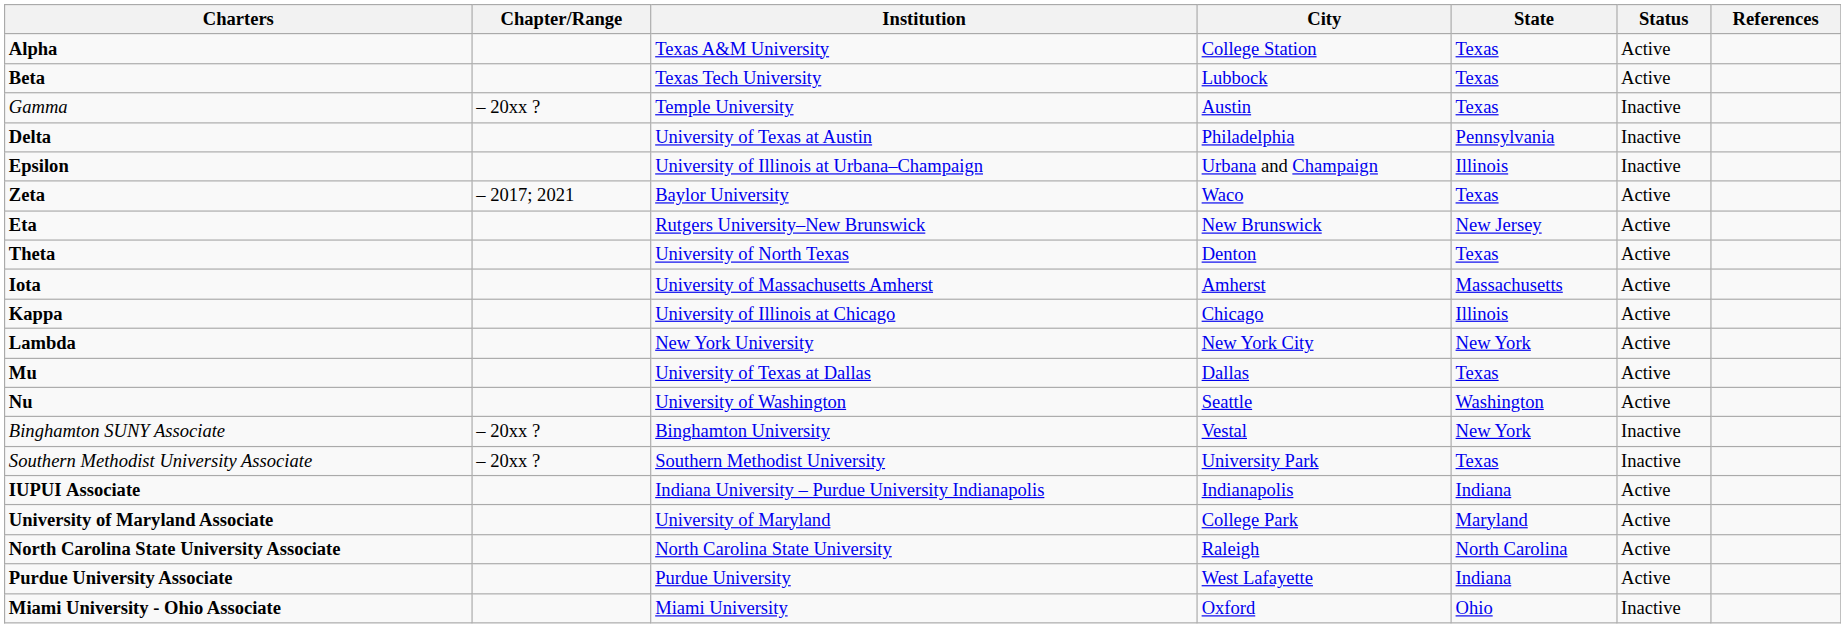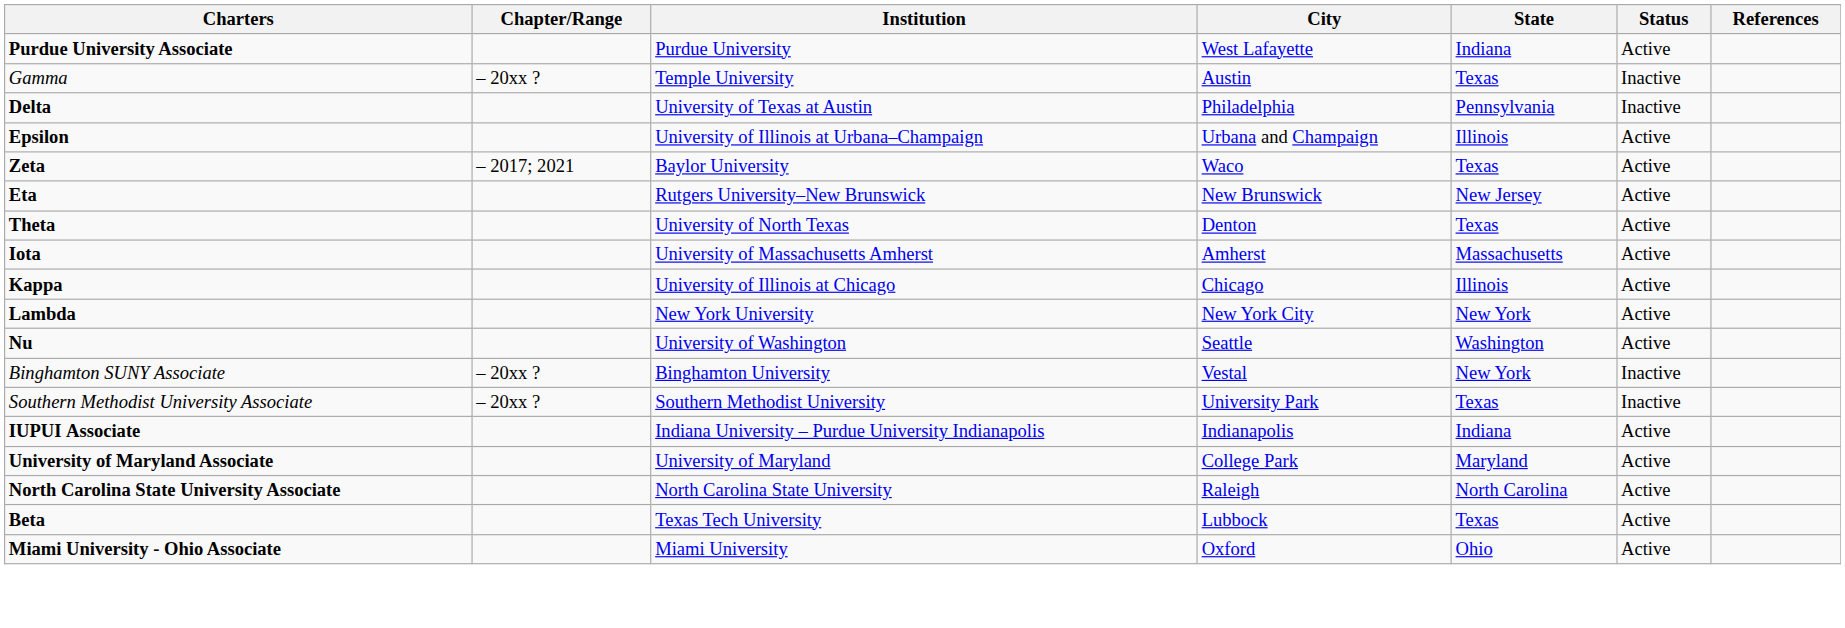 <table class="wikitable sortable" style="width:100%;">
 <tr>
 <th>Charters</th>
 <th>Chapter/Range</th>
 <th>Institution</th>
 <th>City</th>
 <th>State</th>
 <th>Status</th>
 <th>References</th>
 </tr>
 <tr>
-<td><strong>Alpha</strong></td>
+<td><strong>Purdue University Associate</strong></td>
 <td></td>
-<td><a href='#'>Texas A&M University</a></td>
-<td><a href='#'>College Station</a></td>
-<td><a href='#'>Texas</a></td>
-<td>Active</td>
-<td></td>
-</tr>
-<tr>
-<td><strong>Beta</strong></td>
-<td></td>
-<td><a href='#'>Texas Tech University</a></td>
-<td><a href='#'>Lubbock</a></td>
-<td><a href='#'>Texas</a></td>
+<td><a href='#'>Purdue University</a></td>
+<td><a href='#'>West Lafayette</a></td>
+<td><a href='#'>Indiana</a></td>
 <td>Active</td>
 <td></td>
 </tr>
 <tr>
 <td><em>Gamma</em></td>
 <td> – 20xx ?</td>
 <td><a href='#'>Temple University</a></td>
 <td><a href='#'>Austin</a></td>
 <td><a href='#'>Texas</a></td>
 <td>Inactive</td>
 <td></td>
 </tr>
 <tr>
 <td><strong>Delta</strong></td>
 <td></td>
 <td><a href='#'>University of Texas at Austin</a></td>
 <td><a href='#'>Philadelphia</a></td>
 <td><a href='#'>Pennsylvania</a></td>
 <td>Inactive</td>
 <td></td>
 </tr>
 <tr>
 <td><strong>Epsilon</strong></td>
 <td></td>
 <td><a href='#'>University of Illinois at Urbana–Champaign</a></td>
 <td><a href='#'>Urbana</a> and <a href='#'>Champaign</a></td>
 <td><a href='#'>Illinois</a></td>
-<td>Inactive</td>
+<td>Active</td>
 <td></td>
 </tr>
 <tr>
 <td><strong>Zeta</strong></td>
 <td> – 2017; 2021</td>
 <td><a href='#'>Baylor University</a></td>
 <td><a href='#'>Waco</a></td>
 <td><a href='#'>Texas</a></td>
 <td>Active</td>
 <td></td>
 </tr>
 <tr>
 <td><strong>Eta</strong></td>
 <td></td>
 <td><a href='#'>Rutgers University–New Brunswick</a></td>
 <td><a href='#'>New Brunswick</a></td>
 <td><a href='#'>New Jersey</a></td>
 <td>Active</td>
 <td></td>
 </tr>
 <tr>
 <td><strong>Theta</strong></td>
 <td></td>
 <td><a href='#'>University of North Texas</a></td>
 <td><a href='#'>Denton</a></td>
 <td><a href='#'>Texas</a></td>
 <td>Active</td>
 <td></td>
 </tr>
 <tr>
 <td><strong>Iota</strong></td>
 <td></td>
 <td><a href='#'>University of Massachusetts Amherst</a></td>
 <td><a href='#'>Amherst</a></td>
 <td><a href='#'>Massachusetts</a></td>
 <td>Active</td>
 <td></td>
 </tr>
 <tr>
 <td><strong>Kappa</strong></td>
 <td></td>
 <td><a href='#'>University of Illinois at Chicago</a></td>
 <td><a href='#'>Chicago</a></td>
 <td><a href='#'>Illinois</a></td>
 <td>Active</td>
 <td></td>
 </tr>
 <tr>
 <td><strong>Lambda</strong></td>
 <td></td>
 <td><a href='#'>New York University</a></td>
 <td><a href='#'>New York City</a></td>
 <td><a href='#'>New York</a></td>
-<td>Active</td>
-<td></td>
-</tr>
-<tr>
-<td><strong>Mu</strong></td>
-<td></td>
-<td><a href='#'>University of Texas at Dallas</a></td>
-<td><a href='#'>Dallas</a></td>
-<td><a href='#'>Texas</a></td>
 <td>Active</td>
 <td></td>
 </tr>
 <tr>
 <td><strong>Nu</strong></td>
 <td></td>
 <td><a href='#'>University of Washington</a></td>
 <td><a href='#'>Seattle</a></td>
 <td><a href='#'>Washington</a></td>
 <td>Active</td>
 <td></td>
 </tr>
 <tr>
 <td><em>Binghamton SUNY Associate</em></td>
 <td> – 20xx ?</td>
 <td><a href='#'>Binghamton University</a></td>
 <td><a href='#'>Vestal</a></td>
 <td><a href='#'>New York</a></td>
 <td>Inactive</td>
 <td></td>
 </tr>
 <tr>
 <td><em>Southern Methodist University Associate</em></td>
 <td> – 20xx ?</td>
 <td><a href='#'>Southern Methodist University</a></td>
 <td><a href='#'>University Park</a></td>
 <td><a href='#'>Texas</a></td>
 <td>Inactive</td>
 <td></td>
 </tr>
 <tr>
 <td><strong>IUPUI</strong> <strong>Associate</strong></td>
 <td></td>
 <td><a href='#'>Indiana University – Purdue University Indianapolis</a></td>
 <td><a href='#'>Indianapolis</a></td>
 <td><a href='#'>Indiana</a></td>
 <td>Active</td>
 <td></td>
 </tr>
 <tr>
 <td><strong>University of Maryland Associate</strong></td>
 <td></td>
 <td><a href='#'>University of Maryland</a></td>
 <td><a href='#'>College Park</a></td>
 <td><a href='#'>Maryland</a></td>
 <td>Active</td>
 <td></td>
 </tr>
 <tr>
 <td><strong>North Carolina State University Associate</strong></td>
 <td></td>
 <td><a href='#'>North Carolina State University</a></td>
 <td><a href='#'>Raleigh</a></td>
 <td><a href='#'>North Carolina</a></td>
 <td>Active</td>
 <td></td>
 </tr>
 <tr>
-<td><strong>Purdue University Associate</strong></td>
+<td><strong>Beta</strong></td>
 <td></td>
-<td><a href='#'>Purdue University</a></td>
-<td><a href='#'>West Lafayette</a></td>
-<td><a href='#'>Indiana</a></td>
+<td><a href='#'>Texas Tech University</a></td>
+<td><a href='#'>Lubbock</a></td>
+<td><a href='#'>Texas</a></td>
 <td>Active</td>
 <td></td>
 </tr>
 <tr>
 <td><strong>Miami University - Ohio Associate</strong></td>
 <td></td>
 <td><a href='#'>Miami University</a></td>
 <td><a href='#'>Oxford</a></td>
 <td><a href='#'>Ohio</a></td>
-<td>Inactive</td>
+<td>Active</td>
 </tr>
 </table>
